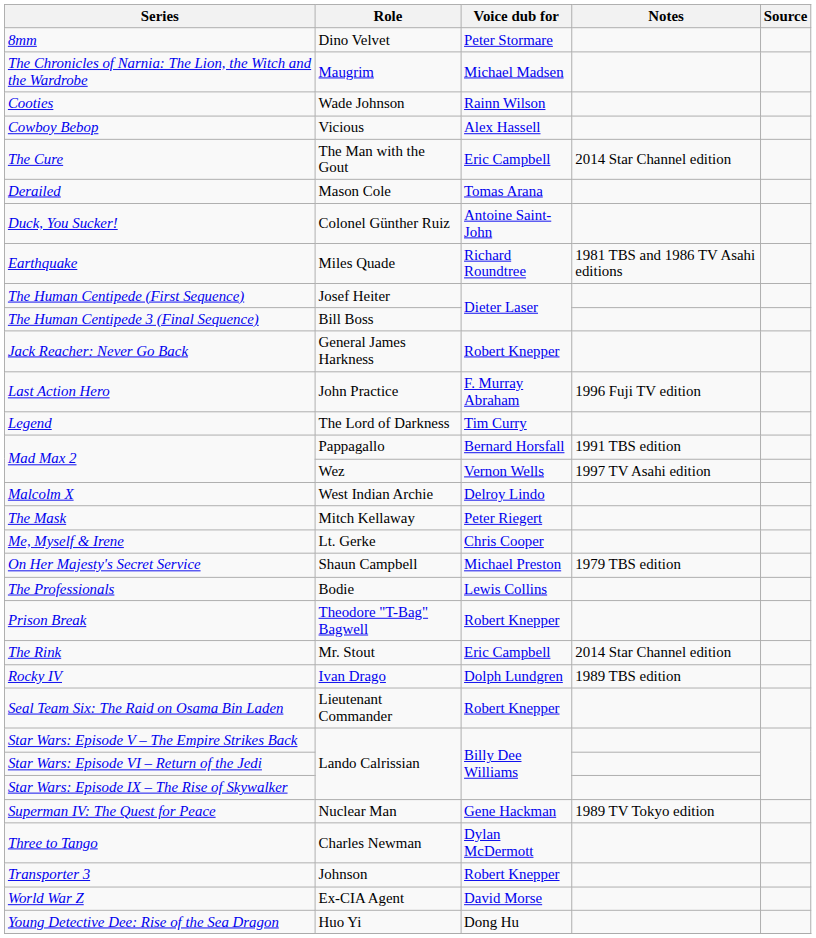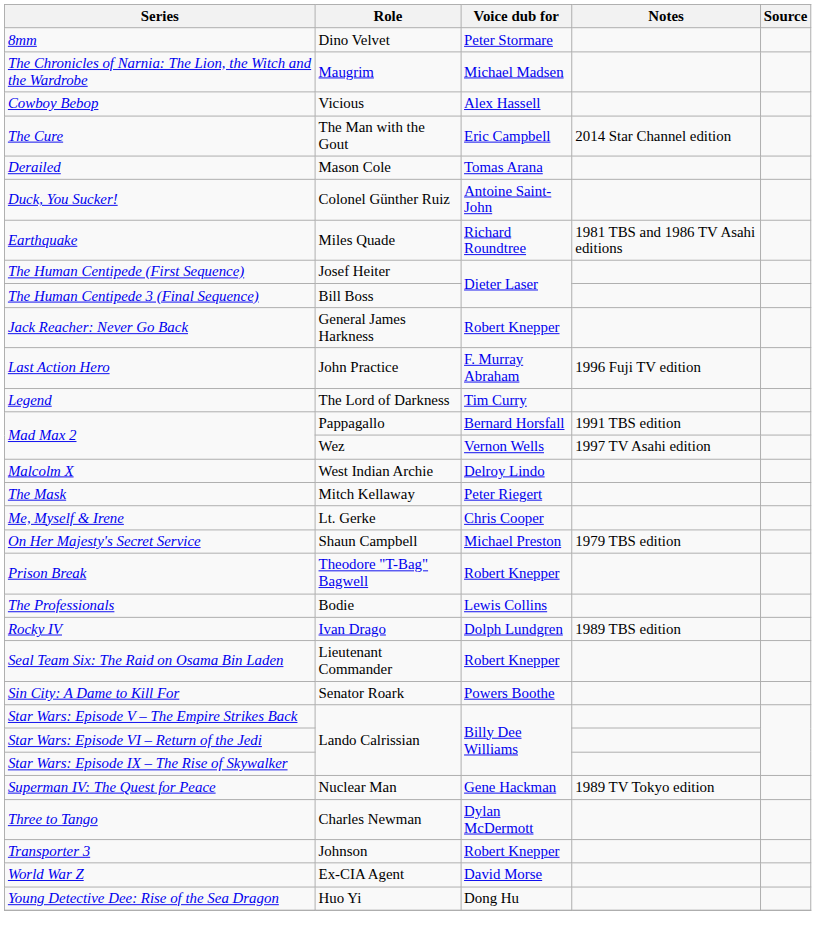 <table class="wikitable sortable plainrowheaders">
 <tr>
 <th>Series</th>
 <th>Role</th>
 <th>Voice dub for</th>
 <th class="unsortable">Notes</th>
 <th class="unsortable">Source</th>
 </tr>
 <tr>
 <td><em><a href='#'>8mm</a></em></td>
 <td>Dino Velvet</td>
 <td><a href='#'>Peter Stormare</a></td>
 <td></td>
 <td></td>
 </tr>
 <tr>
 <td><em><a href='#'>The Chronicles of Narnia: The Lion, the Witch and the Wardrobe</a></em></td>
 <td><a href='#'>Maugrim</a></td>
 <td><a href='#'>Michael Madsen</a></td>
-<td></td>
-<td></td>
-</tr>
-<tr>
-<td><em><a href='#'>Cooties</a></em></td>
-<td>Wade Johnson</td>
-<td><a href='#'>Rainn Wilson</a></td>
 <td></td>
 <td></td>
 </tr>
 <tr>
 <td><em><a href='#'>Cowboy Bebop</a></em></td>
 <td>Vicious</td>
 <td><a href='#'>Alex Hassell</a></td>
 <td></td>
 <td></td>
 </tr>
 <tr>
 <td><em><a href='#'>The Cure</a></em></td>
 <td>The Man with the Gout</td>
 <td><a href='#'>Eric Campbell</a></td>
 <td>2014 Star Channel edition</td>
 <td></td>
 </tr>
 <tr>
 <td><em><a href='#'>Derailed</a></em></td>
 <td>Mason Cole</td>
 <td><a href='#'>Tomas Arana</a></td>
 <td></td>
 <td></td>
 </tr>
 <tr>
 <td><em><a href='#'>Duck, You Sucker!</a></em></td>
 <td>Colonel Günther Ruiz</td>
 <td><a href='#'>Antoine Saint-John</a></td>
 <td></td>
 <td></td>
 </tr>
 <tr>
 <td><em><a href='#'>Earthquake</a></em></td>
 <td>Miles Quade</td>
 <td><a href='#'>Richard Roundtree</a></td>
 <td>1981 TBS and 1986 TV Asahi editions</td>
 <td></td>
 </tr>
 <tr>
 <td><em><a href='#'>The Human Centipede (First Sequence)</a></em></td>
 <td>Josef Heiter</td>
 <td rowspan="2"><a href='#'>Dieter Laser</a></td>
 <td></td>
 <td></td>
 </tr>
 <tr>
 <td><em><a href='#'>The Human Centipede 3 (Final Sequence)</a></em></td>
 <td>Bill Boss</td>
 <td></td>
 <td></td>
 </tr>
 <tr>
 <td><em><a href='#'>Jack Reacher: Never Go Back</a></em></td>
 <td>General James Harkness</td>
 <td><a href='#'>Robert Knepper</a></td>
 <td></td>
 <td></td>
 </tr>
 <tr>
 <td><em><a href='#'>Last Action Hero</a></em></td>
 <td>John Practice</td>
 <td><a href='#'>F. Murray Abraham</a></td>
 <td>1996 Fuji TV edition</td>
 <td></td>
 </tr>
 <tr>
 <td><em><a href='#'>Legend</a></em></td>
 <td>The Lord of Darkness</td>
 <td><a href='#'>Tim Curry</a></td>
 <td></td>
 <td></td>
 </tr>
 <tr>
 <td rowspan="2"><em><a href='#'>Mad Max 2</a></em></td>
 <td>Pappagallo</td>
 <td><a href='#'>Bernard Horsfall</a></td>
 <td>1991 TBS edition</td>
 <td></td>
 </tr>
 <tr>
 <td>Wez</td>
 <td><a href='#'>Vernon Wells</a></td>
 <td>1997 TV Asahi edition</td>
 <td></td>
 </tr>
 <tr>
 <td><em><a href='#'>Malcolm X</a></em></td>
 <td>West Indian Archie</td>
 <td><a href='#'>Delroy Lindo</a></td>
 <td></td>
 <td></td>
 </tr>
 <tr>
 <td><em><a href='#'>The Mask</a></em></td>
 <td>Mitch Kellaway</td>
 <td><a href='#'>Peter Riegert</a></td>
 <td></td>
 <td></td>
 </tr>
 <tr>
 <td><em><a href='#'>Me, Myself & Irene</a></em></td>
 <td>Lt. Gerke</td>
 <td><a href='#'>Chris Cooper</a></td>
 <td></td>
 <td></td>
 </tr>
 <tr>
 <td><em><a href='#'>On Her Majesty's Secret Service</a></em></td>
 <td>Shaun Campbell</td>
 <td><a href='#'>Michael Preston</a></td>
 <td>1979 TBS edition</td>
 <td></td>
 </tr>
 <tr>
-<td><em><a href='#'>The Professionals</a></em></td>
-<td>Bodie</td>
-<td><a href='#'>Lewis Collins</a></td>
-<td></td>
-<td></td>
-</tr>
-<tr>
 <td><em><a href='#'>Prison Break</a></em></td>
 <td><a href='#'>Theodore "T-Bag" Bagwell</a></td>
 <td><a href='#'>Robert Knepper</a></td>
 <td></td>
 <td></td>
 </tr>
 <tr>
-<td><em><a href='#'>The Rink</a></em></td>
-<td>Mr. Stout</td>
-<td><a href='#'>Eric Campbell</a></td>
-<td>2014 Star Channel edition</td>
+<td><em><a href='#'>The Professionals</a></em></td>
+<td>Bodie</td>
+<td><a href='#'>Lewis Collins</a></td>
+<td></td>
 <td></td>
 </tr>
 <tr>
 <td><em><a href='#'>Rocky IV</a></em></td>
 <td><a href='#'>Ivan Drago</a></td>
 <td><a href='#'>Dolph Lundgren</a></td>
 <td>1989 TBS edition</td>
 <td></td>
 </tr>
 <tr>
 <td><em><a href='#'>Seal Team Six: The Raid on Osama Bin Laden</a></em></td>
 <td>Lieutenant Commander</td>
 <td><a href='#'>Robert Knepper</a></td>
+<td></td>
+<td></td>
+</tr>
+<tr>
+<td><em><a href='#'>Sin City: A Dame to Kill For</a></em></td>
+<td>Senator Roark</td>
+<td><a href='#'>Powers Boothe</a></td>
 <td></td>
 <td></td>
 </tr>
 <tr>
 <td><em><a href='#'>Star Wars: Episode V – The Empire Strikes Back</a></em></td>
 <td rowspan=3>Lando Calrissian</td>
 <td rowspan=3><a href='#'>Billy Dee Williams</a></td>
 <td></td>
 <td rowspan=3></td>
 </tr>
 <tr>
 <td><em><a href='#'>Star Wars: Episode VI – Return of the Jedi</a></em></td>
 <td></td>
 </tr>
 <tr>
 <td><em><a href='#'>Star Wars: Episode IX – The Rise of Skywalker</a></em></td>
 <td></td>
 </tr>
 <tr>
 <td><em><a href='#'>Superman IV: The Quest for Peace</a></em></td>
 <td>Nuclear Man</td>
 <td><a href='#'>Gene Hackman</a></td>
 <td>1989 TV Tokyo edition</td>
 <td></td>
 </tr>
 <tr>
 <td><em><a href='#'>Three to Tango</a></em></td>
 <td>Charles Newman</td>
 <td><a href='#'>Dylan McDermott</a></td>
 <td></td>
 <td></td>
 </tr>
 <tr>
 <td><em><a href='#'>Transporter 3</a></em></td>
 <td>Johnson</td>
 <td><a href='#'>Robert Knepper</a></td>
 <td></td>
 <td></td>
 </tr>
 <tr>
 <td><em><a href='#'>World War Z</a></em></td>
 <td>Ex-CIA Agent</td>
 <td><a href='#'>David Morse</a></td>
 <td></td>
 <td></td>
 </tr>
 <tr>
 <td><em><a href='#'>Young Detective Dee: Rise of the Sea Dragon</a></em></td>
 <td>Huo Yi</td>
 <td>Dong Hu</td>
 <td></td>
 <td></td>
 </tr>
 <tr>
 </tr>
 </table>
